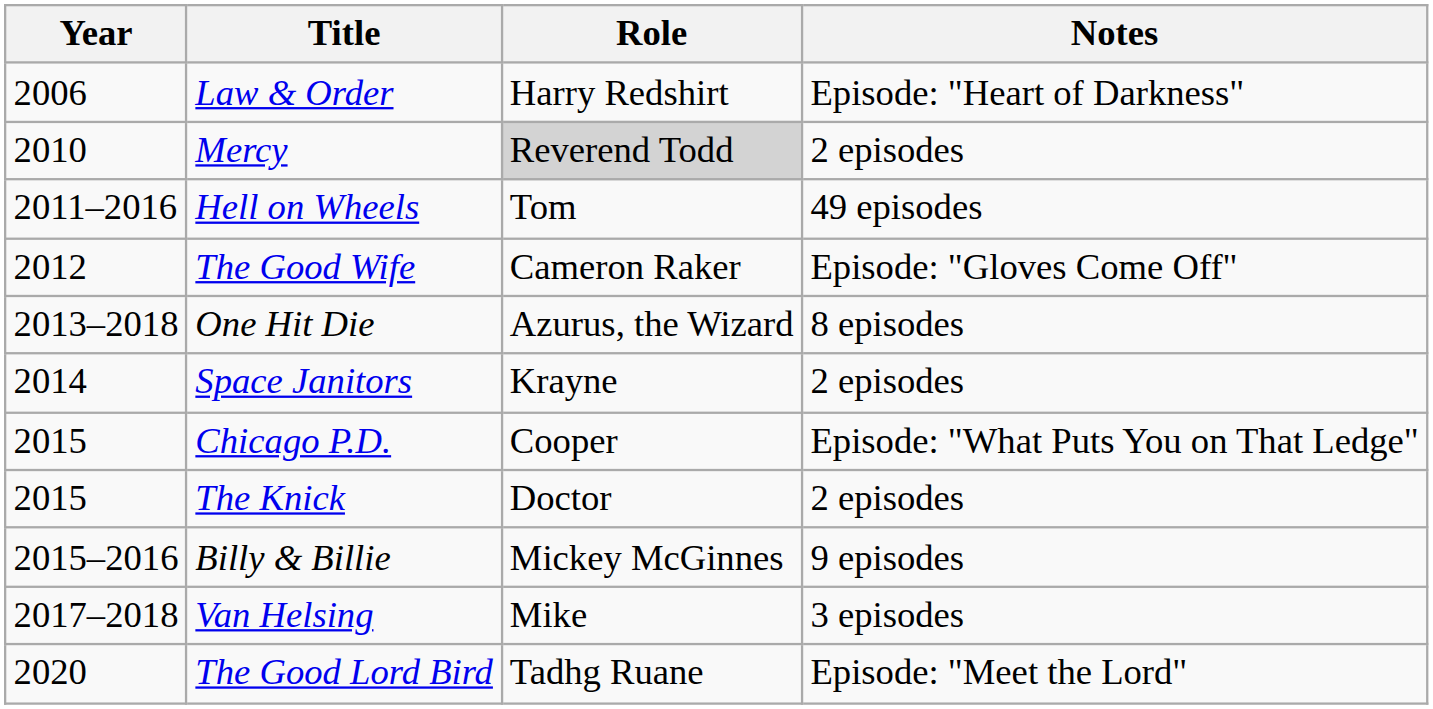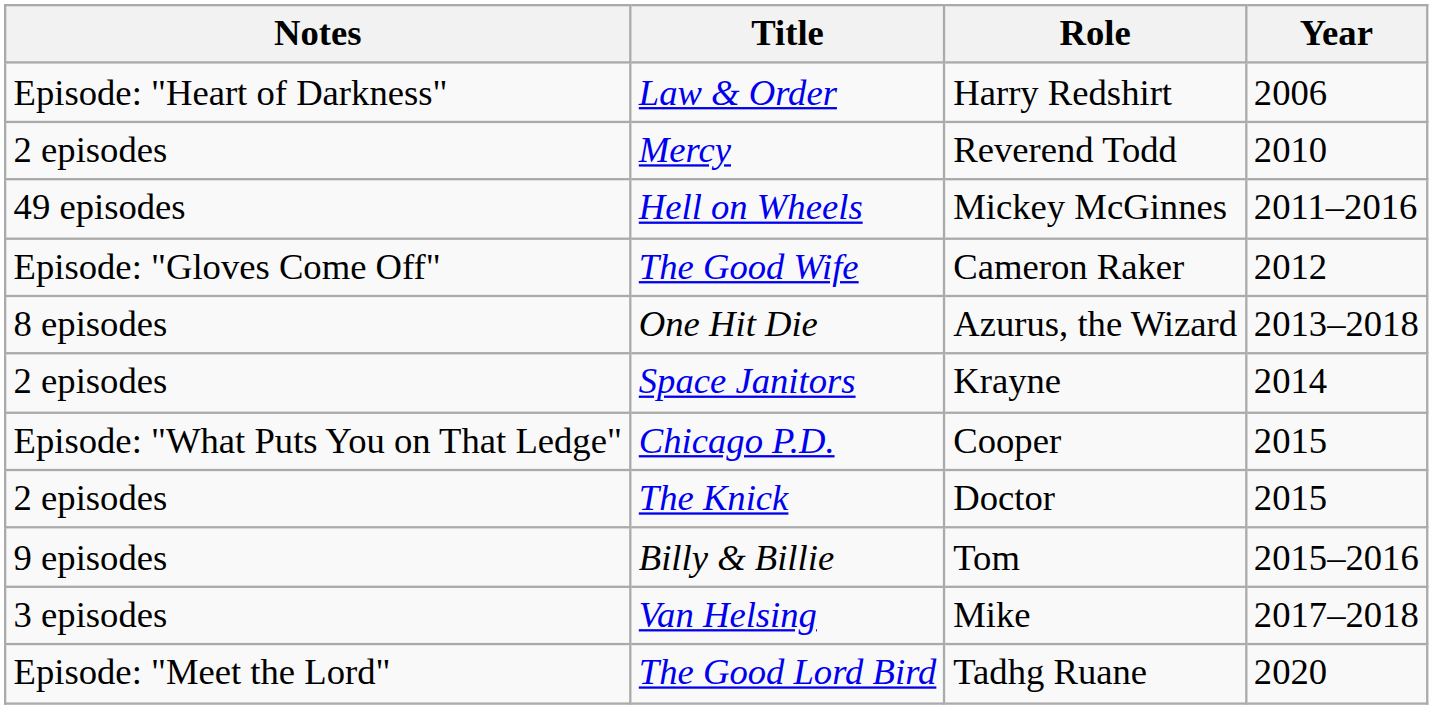 <table class="wikitable sortable">
 <tr>
-<th>Year</th>
+<th class="unsortable">Notes</th>
 <th>Title</th>
 <th>Role</th>
-<th class="unsortable">Notes</th>
+<th>Year</th>
 </tr>
 <tr>
-<td>2006</td>
+<td>Episode: "Heart of Darkness"</td>
 <td><em><a href='#'>Law & Order</a></em></td>
 <td>Harry Redshirt</td>
-<td>Episode: "Heart of Darkness"</td>
+<td>2006</td>
 </tr>
 <tr>
+<td>2 episodes</td>
+<td><a href='#'><em>Mercy</em></a></td>
+<td>Reverend Todd</td>
 <td>2010</td>
-<td><a href='#'><em>Mercy</em></a></td>
-<td style="background: lightgrey;">Reverend Todd</td>
-<td>2 episodes</td>
 </tr>
 <tr>
+<td>49 episodes</td>
+<td><a href='#'><em>Hell on Wheels</em></a></td>
+<td>Mickey McGinnes</td>
 <td>2011–2016</td>
-<td><a href='#'><em>Hell on Wheels</em></a></td>
-<td>Tom</td>
-<td>49 episodes</td>
 </tr>
 <tr>
-<td>2012</td>
+<td>Episode: "Gloves Come Off"</td>
 <td data-sort-value="Good Wife, The"><em><a href='#'>The Good Wife</a></em></td>
 <td>Cameron Raker</td>
-<td>Episode: "Gloves Come Off"</td>
+<td>2012</td>
 </tr>
 <tr>
-<td>2013–2018</td>
+<td>8 episodes</td>
 <td><em>One Hit Die</em></td>
 <td>Azurus, the Wizard</td>
-<td>8 episodes</td>
+<td>2013–2018</td>
 </tr>
 <tr>
-<td>2014</td>
+<td>2 episodes</td>
 <td><em><a href='#'>Space Janitors</a></em></td>
 <td>Krayne</td>
-<td>2 episodes</td>
+<td>2014</td>
 </tr>
 <tr>
-<td>2015</td>
+<td>Episode: "What Puts You on That Ledge"</td>
 <td><a href='#'><em>Chicago P.D.</em></a></td>
 <td>Cooper</td>
-<td>Episode: "What Puts You on That Ledge"</td>
+<td>2015</td>
 </tr>
 <tr>
-<td>2015</td>
+<td>2 episodes</td>
 <td data-sort-value="Knick, The"><em><a href='#'>The Knick</a></em></td>
 <td>Doctor</td>
-<td>2 episodes</td>
+<td>2015</td>
 </tr>
 <tr>
+<td>9 episodes</td>
+<td><em>Billy & Billie</em></td>
+<td>Tom</td>
 <td>2015–2016</td>
-<td><em>Billy & Billie</em></td>
-<td>Mickey McGinnes</td>
-<td>9 episodes</td>
 </tr>
 <tr>
-<td>2017–2018</td>
+<td>3 episodes</td>
 <td><a href='#'><em>Van Helsing</em></a></td>
 <td>Mike</td>
-<td>3 episodes</td>
+<td>2017–2018</td>
 </tr>
 <tr>
-<td>2020</td>
+<td>Episode: "Meet the Lord"</td>
 <td data-sort-value="Good Lord Bird, The"><a href='#'><em>The Good Lord Bird</em></a></td>
 <td>Tadhg Ruane</td>
-<td>Episode: "Meet the Lord"</td>
+<td>2020</td>
 </tr>
 </table>
